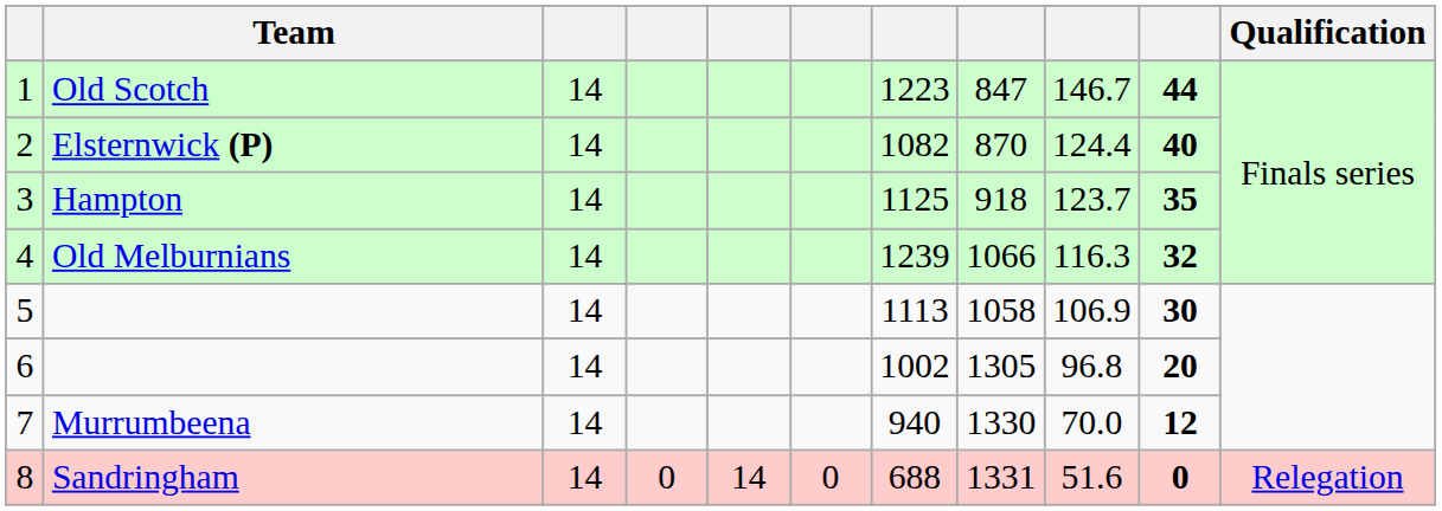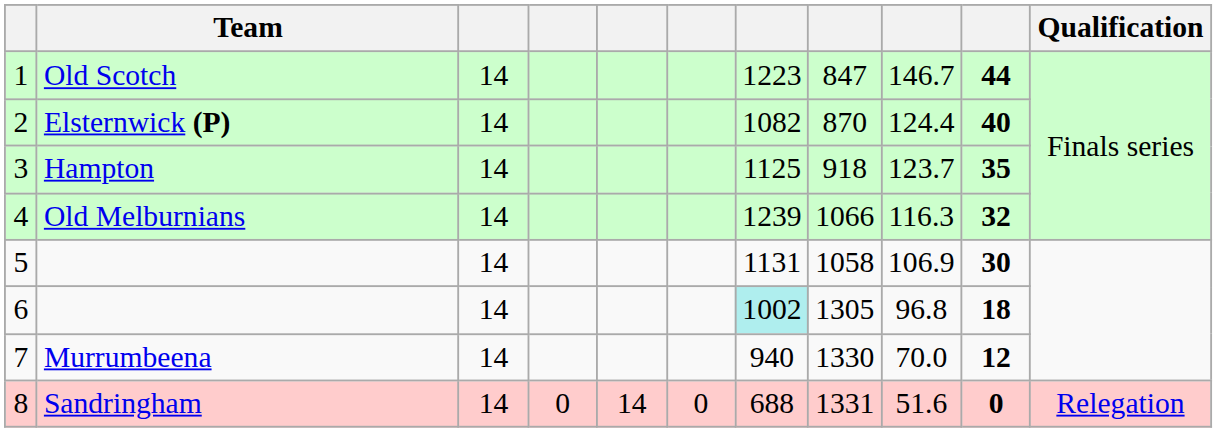 <table class="wikitable" style="text-align:center; margin-bottom:0">
 <tr>
 <th style="width:10px"></th>
 <th style="width:35%;">Team</th>
 <th style="width:30px;"></th>
 <th style="width:30px;"></th>
 <th style="width:30px;"></th>
 <th style="width:30px;"></th>
 <th style="width:30px;"></th>
 <th style="width:30px;"></th>
 <th style="width:30px;"></th>
 <th style="width:30px;"></th>
 <th>Qualification</th>
 </tr>
 <tr style="background:#ccffcc;">
 <td>1</td>
 <td style="text-align:left;"><a href='#'>Old Scotch</a></td>
 <td>14</td>
 <td></td>
 <td></td>
 <td></td>
 <td>1223</td>
 <td>847</td>
 <td>146.7</td>
 <td><strong>44</strong></td>
 <td rowspan=4>Finals series</td>
 </tr>
 <tr style="background:#ccffcc;">
 <td>2</td>
 <td style="text-align:left;"><a href='#'>Elsternwick</a> <strong>(P)</strong></td>
 <td>14</td>
 <td></td>
 <td></td>
 <td></td>
 <td>1082</td>
 <td>870</td>
 <td>124.4</td>
 <td><strong>40</strong></td>
 </tr>
 <tr style="background:#ccffcc;">
 <td>3</td>
 <td style="text-align:left;"><a href='#'>Hampton</a></td>
 <td>14</td>
 <td></td>
 <td></td>
 <td></td>
 <td>1125</td>
 <td>918</td>
 <td>123.7</td>
 <td><strong>35</strong></td>
 </tr>
 <tr style="background:#ccffcc;">
 <td>4</td>
 <td style="text-align:left;"><a href='#'>Old Melburnians</a></td>
 <td>14</td>
 <td></td>
 <td></td>
 <td></td>
 <td>1239</td>
 <td>1066</td>
 <td>116.3</td>
 <td><strong>32</strong></td>
 </tr>
 <tr>
 <td>5</td>
 <td style="text-align:left;"></td>
 <td>14</td>
 <td></td>
 <td></td>
 <td></td>
-<td>1113</td>
+<td>1131</td>
 <td>1058</td>
 <td>106.9</td>
 <td><strong>30</strong></td>
 </tr>
 <tr>
 <td>6</td>
 <td style="text-align:left;"></td>
 <td>14</td>
 <td></td>
 <td></td>
 <td></td>
-<td>1002</td>
+<td style="background: paleturquoise;">1002</td>
 <td>1305</td>
 <td>96.8</td>
-<td><strong>20</strong></td>
+<td><strong>18</strong></td>
 </tr>
 <tr>
 <td>7</td>
 <td style="text-align:left;"><a href='#'>Murrumbeena</a></td>
 <td>14</td>
 <td></td>
 <td></td>
 <td></td>
 <td>940</td>
 <td>1330</td>
 <td>70.0</td>
 <td><strong>12</strong></td>
 </tr>
 <tr style="background:#FFCCCC;">
 <td>8</td>
 <td style="text-align:left;"><a href='#'>Sandringham</a></td>
 <td>14</td>
 <td>0</td>
 <td>14</td>
 <td>0</td>
 <td>688</td>
 <td>1331</td>
 <td>51.6</td>
 <td><strong>0</strong></td>
 <td><a href='#'>Relegation</a></td>
 </tr>
 </table>
